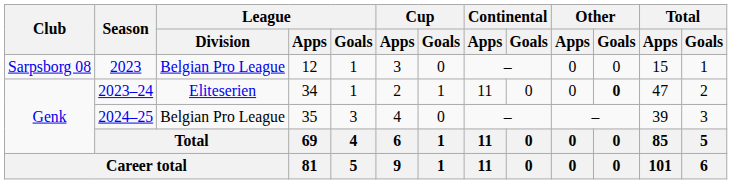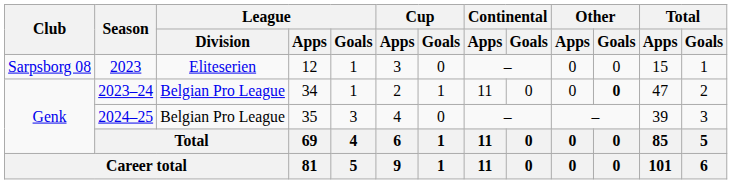 <table class=wikitable style=text-align:center>
 <tr>
 <th rowspan=2>Club</th>
 <th rowspan=2>Season</th>
 <th colspan=3>League</th>
 <th colspan=2>Cup</th>
 <th colspan=2>Continental</th>
 <th colspan=2>Other</th>
 <th colspan=2>Total</th>
 </tr>
 <tr>
 <th>Division</th>
 <th>Apps</th>
 <th>Goals</th>
 <th>Apps</th>
 <th>Goals</th>
 <th>Apps</th>
 <th>Goals</th>
 <th>Apps</th>
 <th>Goals</th>
 <th>Apps</th>
 <th>Goals</th>
 </tr>
 <tr>
 <td><a href='#'>Sarpsborg 08</a></td>
 <td><a href='#'>2023</a></td>
-<td><a href='#'>Belgian Pro League</a></td>
+<td><a href='#'>Eliteserien</a></td>
 <td>12</td>
 <td>1</td>
 <td>3</td>
 <td>0</td>
 <td colspan="2">–</td>
 <td>0</td>
 <td>0</td>
 <td>15</td>
 <td>1</td>
 </tr>
 <tr>
 <td rowspan="3"><a href='#'>Genk</a></td>
 <td><a href='#'>2023–24</a></td>
-<td><a href='#'>Eliteserien</a></td>
+<td><a href='#'>Belgian Pro League</a></td>
 <td>34</td>
 <td>1</td>
 <td>2</td>
 <td>1</td>
 <td>11</td>
 <td>0</td>
 <td>0</td>
 <td><strong>0</strong></td>
 <td>47</td>
 <td>2</td>
 </tr>
 <tr>
 <td><a href='#'>2024–25</a></td>
 <td>Belgian Pro League</td>
 <td>35</td>
 <td>3</td>
 <td>4</td>
 <td>0</td>
 <td colspan="2">–</td>
 <td colspan="2">–</td>
 <td>39</td>
 <td>3</td>
 </tr>
 <tr>
 <th colspan="2">Total</th>
 <th>69</th>
 <th>4</th>
 <th>6</th>
 <th>1</th>
 <th>11</th>
 <th>0</th>
 <th>0</th>
 <th>0</th>
 <th>85</th>
 <th>5</th>
 </tr>
 <tr>
 <th colspan="3">Career total</th>
 <th>81</th>
 <th>5</th>
 <th>9</th>
 <th>1</th>
 <th>11</th>
 <th>0</th>
 <th>0</th>
 <th>0</th>
 <th>101</th>
 <th>6</th>
 </tr>
 </table>
